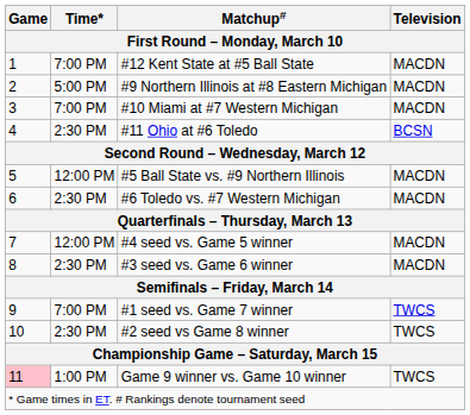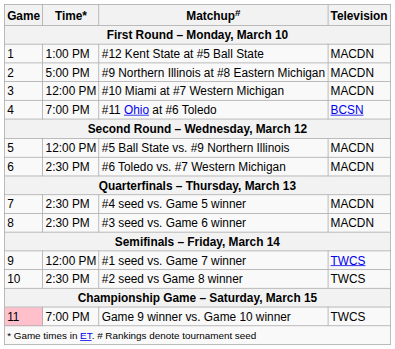 <table class="wikitable" style="font-size: 95%">
 <tr align="center">
 <th>Game</th>
 <th>Time*</th>
 <th>Matchup<sup>#</sup></th>
 <th>Television</th>
 </tr>
 <tr>
 <th colspan=7>First Round – Monday, March 10</th>
 </tr>
 <tr>
 <td>1</td>
-<td>7:00 PM</td>
+<td>1:00 PM</td>
 <td>#12 Kent State at #5 Ball State</td>
 <td>MACDN</td>
 </tr>
 <tr>
 <td>2</td>
 <td>5:00 PM</td>
 <td>#9 Northern Illinois at #8 Eastern Michigan</td>
 <td>MACDN</td>
 </tr>
 <tr>
 <td>3</td>
-<td>7:00 PM</td>
+<td>12:00 PM</td>
 <td>#10 Miami at #7 Western Michigan</td>
 <td>MACDN</td>
 </tr>
 <tr>
 <td>4</td>
-<td>2:30 PM</td>
+<td>7:00 PM</td>
 <td>#11 <a href='#'>Ohio</a> at #6 Toledo</td>
 <td><a href='#'>BCSN</a></td>
 </tr>
 <tr>
 <th colspan=7>Second Round – Wednesday, March 12</th>
 </tr>
 <tr>
 <td>5</td>
 <td>12:00 PM</td>
 <td>#5 Ball State vs. #9 Northern Illinois</td>
 <td>MACDN</td>
 </tr>
 <tr>
 <td>6</td>
 <td>2:30 PM</td>
 <td>#6 Toledo vs. #7 Western Michigan</td>
 <td>MACDN</td>
 </tr>
 <tr>
 <th colspan=7>Quarterfinals – Thursday, March 13</th>
 </tr>
 <tr>
 <td>7</td>
-<td>12:00 PM</td>
+<td>2:30 PM</td>
 <td>#4 seed vs. Game 5 winner</td>
 <td>MACDN</td>
 </tr>
 <tr>
 <td>8</td>
 <td>2:30 PM</td>
 <td>#3 seed vs. Game 6 winner</td>
 <td>MACDN</td>
 </tr>
 <tr>
 <th colspan=7>Semifinals – Friday, March 14</th>
 </tr>
 <tr>
 <td>9</td>
-<td>7:00 PM</td>
+<td>12:00 PM</td>
 <td>#1 seed vs. Game 7 winner</td>
 <td><a href='#'>TWCS</a></td>
 </tr>
 <tr>
 <td>10</td>
 <td>2:30 PM</td>
 <td>#2 seed vs Game 8 winner</td>
 <td>TWCS</td>
 </tr>
 <tr>
 <th colspan=7>Championship Game – Saturday, March 15</th>
 </tr>
 <tr>
 <td style="background: pink;">11</td>
-<td>1:00 PM</td>
+<td>7:00 PM</td>
 <td>Game 9 winner vs. Game 10 winner</td>
 <td>TWCS</td>
 </tr>
 <tr>
 <td colspan=6><small>* Game times in <a href='#'>ET</a>. # Rankings denote tournament seed</small></td>
 </tr>
 </table>
